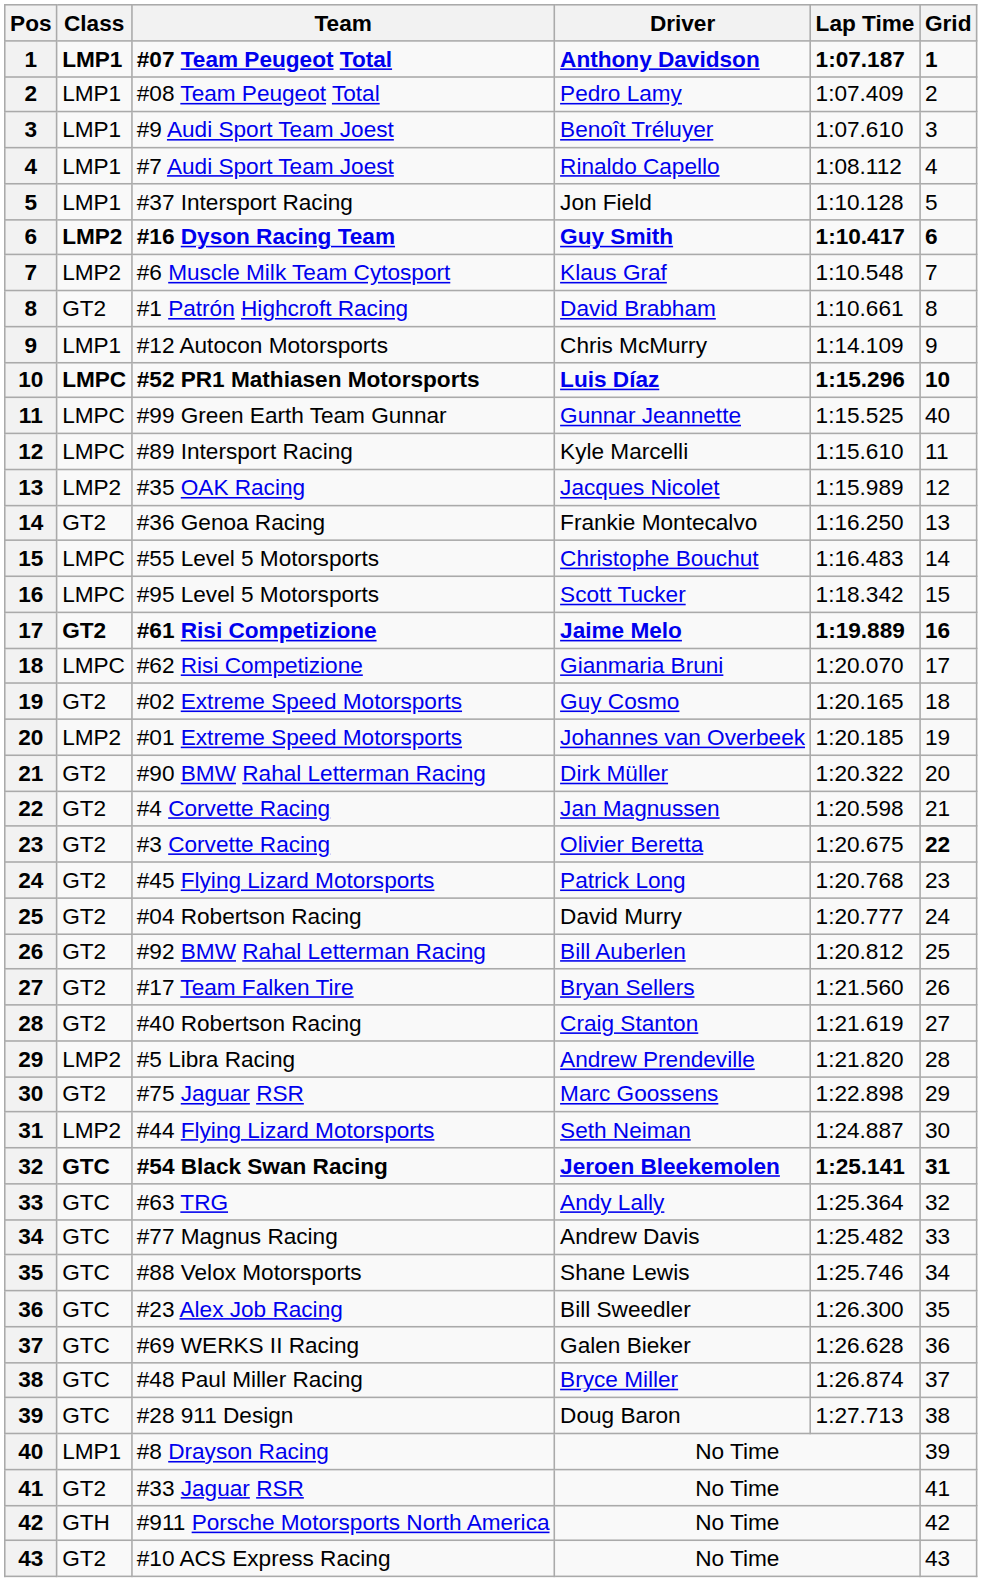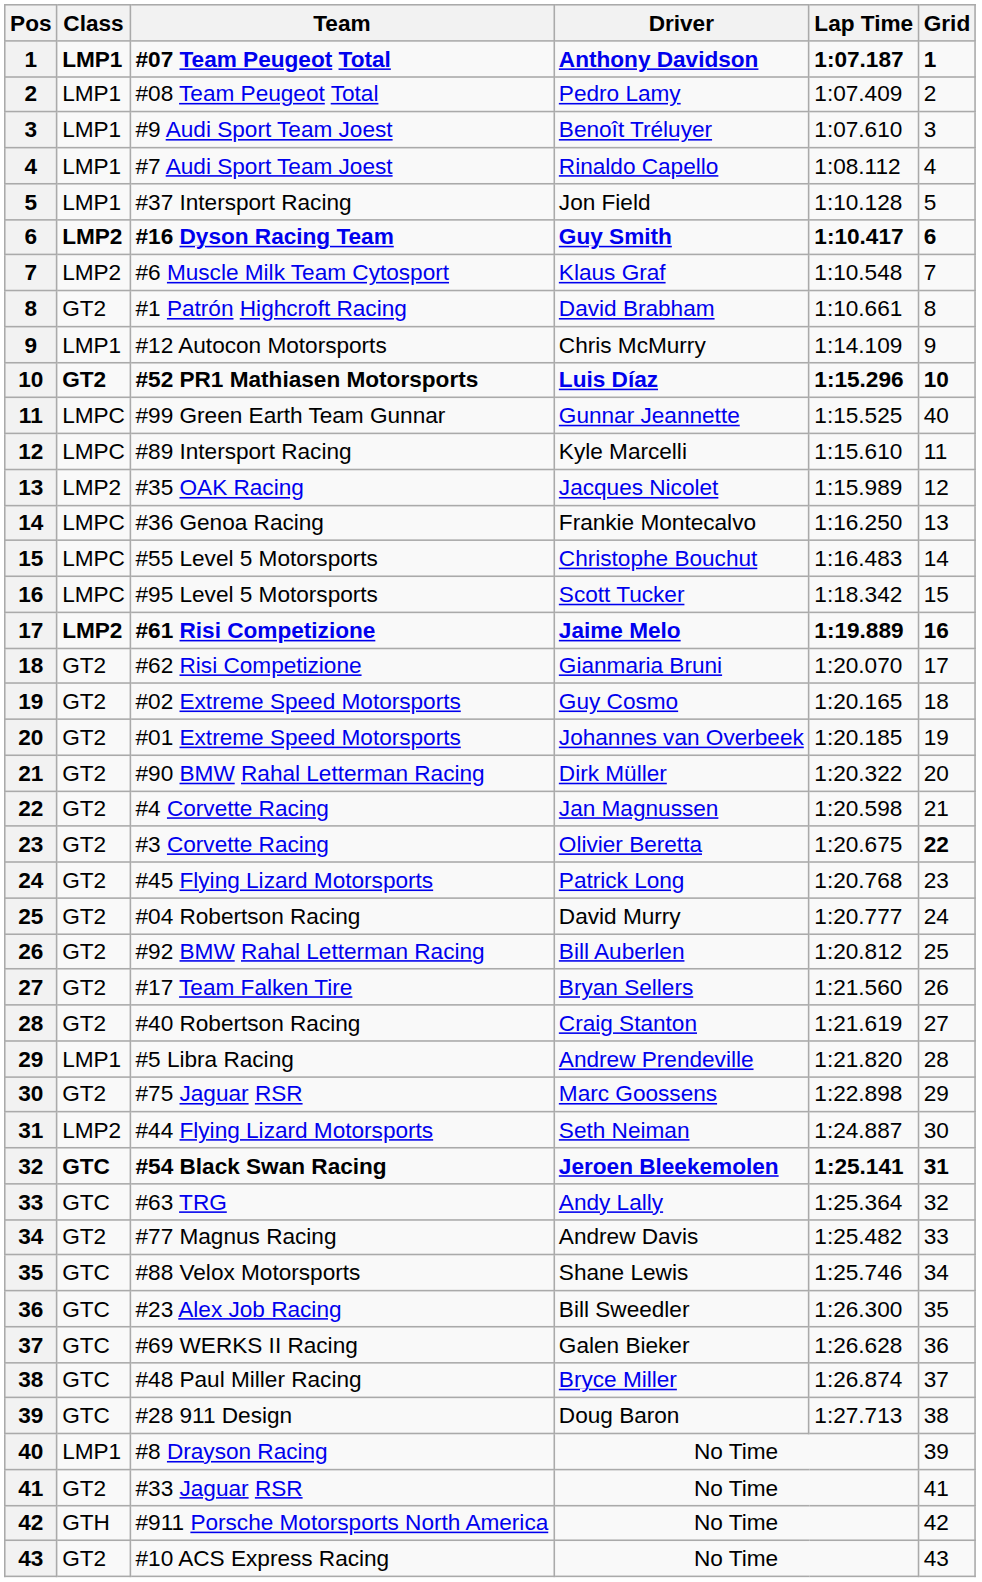 <table class="wikitable" style="font-size: 90%;">
 <tr>
 <th>Pos</th>
 <th>Class</th>
 <th>Team</th>
 <th>Driver</th>
 <th>Lap Time</th>
 <th>Grid</th>
 </tr>
 <tr style="font-weight:bold">
 <th>1</th>
 <td>LMP1</td>
 <td>#07 <a href='#'>Team Peugeot</a> <a href='#'>Total</a></td>
 <td><a href='#'>Anthony Davidson</a></td>
 <td>1:07.187</td>
 <td>1</td>
 </tr>
 <tr>
 <th>2</th>
 <td>LMP1</td>
 <td>#08 <a href='#'>Team Peugeot</a> <a href='#'>Total</a></td>
 <td><a href='#'>Pedro Lamy</a></td>
 <td>1:07.409</td>
 <td>2</td>
 </tr>
 <tr>
 <th>3</th>
 <td>LMP1</td>
 <td>#9 <a href='#'>Audi Sport Team Joest</a></td>
 <td><a href='#'>Benoît Tréluyer</a></td>
 <td>1:07.610</td>
 <td>3</td>
 </tr>
 <tr>
 <th>4</th>
 <td>LMP1</td>
 <td>#7 <a href='#'>Audi Sport Team Joest</a></td>
 <td><a href='#'>Rinaldo Capello</a></td>
 <td>1:08.112</td>
 <td>4</td>
 </tr>
 <tr>
 <th>5</th>
 <td>LMP1</td>
 <td>#37 Intersport Racing</td>
 <td>Jon Field</td>
 <td>1:10.128</td>
 <td>5</td>
 </tr>
 <tr style="font-weight:bold">
 <th>6</th>
 <td>LMP2</td>
 <td>#16 <a href='#'>Dyson Racing Team</a></td>
 <td><a href='#'>Guy Smith</a></td>
 <td>1:10.417</td>
 <td>6</td>
 </tr>
 <tr>
 <th>7</th>
 <td>LMP2</td>
 <td>#6 <a href='#'>Muscle Milk Team Cytosport</a></td>
 <td><a href='#'>Klaus Graf</a></td>
 <td>1:10.548</td>
 <td>7</td>
 </tr>
 <tr>
 <th>8</th>
 <td>GT2</td>
 <td>#1 <a href='#'>Patrón</a> <a href='#'>Highcroft Racing</a></td>
 <td><a href='#'>David Brabham</a></td>
 <td>1:10.661</td>
 <td>8</td>
 </tr>
 <tr>
 <th>9</th>
 <td>LMP1</td>
 <td>#12 Autocon Motorsports</td>
 <td>Chris McMurry</td>
 <td>1:14.109</td>
 <td>9</td>
 </tr>
 <tr style="font-weight:bold">
 <th>10</th>
-<td>LMPC</td>
+<td>GT2</td>
 <td>#52 PR1 Mathiasen Motorsports</td>
 <td><a href='#'>Luis Díaz</a></td>
 <td>1:15.296</td>
 <td>10</td>
 </tr>
 <tr>
 <th>11</th>
 <td>LMPC</td>
 <td>#99 Green Earth Team Gunnar</td>
 <td><a href='#'>Gunnar Jeannette</a></td>
 <td>1:15.525</td>
 <td>40</td>
 </tr>
 <tr>
 <th>12</th>
 <td>LMPC</td>
 <td>#89 Intersport Racing</td>
 <td>Kyle Marcelli</td>
 <td>1:15.610</td>
 <td>11</td>
 </tr>
 <tr>
 <th>13</th>
 <td>LMP2</td>
 <td>#35 <a href='#'>OAK Racing</a></td>
 <td><a href='#'>Jacques Nicolet</a></td>
 <td>1:15.989</td>
 <td>12</td>
 </tr>
 <tr>
 <th>14</th>
-<td>GT2</td>
+<td>LMPC</td>
 <td>#36 Genoa Racing</td>
 <td>Frankie Montecalvo</td>
 <td>1:16.250</td>
 <td>13</td>
 </tr>
 <tr>
 <th>15</th>
 <td>LMPC</td>
 <td>#55 Level 5 Motorsports</td>
 <td><a href='#'>Christophe Bouchut</a></td>
 <td>1:16.483</td>
 <td>14</td>
 </tr>
 <tr>
 <th>16</th>
 <td>LMPC</td>
 <td>#95 Level 5 Motorsports</td>
 <td><a href='#'>Scott Tucker</a></td>
 <td>1:18.342</td>
 <td>15</td>
 </tr>
 <tr style="font-weight:bold">
 <th>17</th>
-<td>GT2</td>
+<td>LMP2</td>
 <td>#61 <a href='#'>Risi Competizione</a></td>
 <td><a href='#'>Jaime Melo</a></td>
 <td>1:19.889</td>
 <td>16</td>
 </tr>
 <tr>
 <th>18</th>
-<td>LMPC</td>
+<td>GT2</td>
 <td>#62 <a href='#'>Risi Competizione</a></td>
 <td><a href='#'>Gianmaria Bruni</a></td>
 <td>1:20.070</td>
 <td>17</td>
 </tr>
 <tr>
 <th>19</th>
 <td>GT2</td>
 <td>#02 <a href='#'>Extreme Speed Motorsports</a></td>
 <td><a href='#'>Guy Cosmo</a></td>
 <td>1:20.165</td>
 <td>18</td>
 </tr>
 <tr>
 <th>20</th>
-<td>LMP2</td>
+<td>GT2</td>
 <td>#01 <a href='#'>Extreme Speed Motorsports</a></td>
 <td><a href='#'>Johannes van Overbeek</a></td>
 <td>1:20.185</td>
 <td>19</td>
 </tr>
 <tr>
 <th>21</th>
 <td>GT2</td>
 <td>#90 <a href='#'>BMW</a> <a href='#'>Rahal Letterman Racing</a></td>
 <td><a href='#'>Dirk Müller</a></td>
 <td>1:20.322</td>
 <td>20</td>
 </tr>
 <tr>
 <th>22</th>
 <td>GT2</td>
 <td>#4 <a href='#'>Corvette Racing</a></td>
 <td><a href='#'>Jan Magnussen</a></td>
 <td>1:20.598</td>
 <td>21</td>
 </tr>
 <tr>
 <th>23</th>
 <td>GT2</td>
 <td>#3 <a href='#'>Corvette Racing</a></td>
 <td><a href='#'>Olivier Beretta</a></td>
 <td>1:20.675</td>
 <td><strong>22</strong></td>
 </tr>
 <tr>
 <th>24</th>
 <td>GT2</td>
 <td>#45 <a href='#'>Flying Lizard Motorsports</a></td>
 <td><a href='#'>Patrick Long</a></td>
 <td>1:20.768</td>
 <td>23</td>
 </tr>
 <tr>
 <th>25</th>
 <td>GT2</td>
 <td>#04 Robertson Racing</td>
 <td>David Murry</td>
 <td>1:20.777</td>
 <td>24</td>
 </tr>
 <tr>
 <th>26</th>
 <td>GT2</td>
 <td>#92 <a href='#'>BMW</a> <a href='#'>Rahal Letterman Racing</a></td>
 <td><a href='#'>Bill Auberlen</a></td>
 <td>1:20.812</td>
 <td>25</td>
 </tr>
 <tr>
 <th>27</th>
 <td>GT2</td>
 <td>#17 <a href='#'>Team Falken Tire</a></td>
 <td><a href='#'>Bryan Sellers</a></td>
 <td>1:21.560</td>
 <td>26</td>
 </tr>
 <tr>
 <th>28</th>
 <td>GT2</td>
 <td>#40 Robertson Racing</td>
 <td><a href='#'>Craig Stanton</a></td>
 <td>1:21.619</td>
 <td>27</td>
 </tr>
 <tr>
 <th>29</th>
-<td>LMP2</td>
+<td>LMP1</td>
 <td>#5 Libra Racing</td>
 <td><a href='#'>Andrew Prendeville</a></td>
 <td>1:21.820</td>
 <td>28</td>
 </tr>
 <tr>
 <th>30</th>
 <td>GT2</td>
 <td>#75 <a href='#'>Jaguar</a> <a href='#'>RSR</a></td>
 <td><a href='#'>Marc Goossens</a></td>
 <td>1:22.898</td>
 <td>29</td>
 </tr>
 <tr>
 <th>31</th>
 <td>LMP2</td>
 <td>#44 <a href='#'>Flying Lizard Motorsports</a></td>
 <td><a href='#'>Seth Neiman</a></td>
 <td>1:24.887</td>
 <td>30</td>
 </tr>
 <tr style="font-weight:bold">
 <th>32</th>
 <td>GTC</td>
 <td>#54 Black Swan Racing</td>
 <td><a href='#'>Jeroen Bleekemolen</a></td>
 <td>1:25.141</td>
 <td>31</td>
 </tr>
 <tr>
 <th>33</th>
 <td>GTC</td>
 <td>#63 <a href='#'>TRG</a></td>
 <td><a href='#'>Andy Lally</a></td>
 <td>1:25.364</td>
 <td>32</td>
 </tr>
 <tr>
 <th>34</th>
-<td>GTC</td>
+<td>GT2</td>
 <td>#77 Magnus Racing</td>
 <td>Andrew Davis</td>
 <td>1:25.482</td>
 <td>33</td>
 </tr>
 <tr>
 <th>35</th>
 <td>GTC</td>
 <td>#88 Velox Motorsports</td>
 <td>Shane Lewis</td>
 <td>1:25.746</td>
 <td>34</td>
 </tr>
 <tr>
 <th>36</th>
 <td>GTC</td>
 <td>#23 <a href='#'>Alex Job Racing</a></td>
 <td>Bill Sweedler</td>
 <td>1:26.300</td>
 <td>35</td>
 </tr>
 <tr>
 <th>37</th>
 <td>GTC</td>
 <td>#69 WERKS II Racing</td>
 <td>Galen Bieker</td>
 <td>1:26.628</td>
 <td>36</td>
 </tr>
 <tr>
 <th>38</th>
 <td>GTC</td>
 <td>#48 Paul Miller Racing</td>
 <td><a href='#'>Bryce Miller</a></td>
 <td>1:26.874</td>
 <td>37</td>
 </tr>
 <tr>
 <th>39</th>
 <td>GTC</td>
 <td>#28 911 Design</td>
 <td>Doug Baron</td>
 <td>1:27.713</td>
 <td>38</td>
 </tr>
 <tr>
 <th>40</th>
 <td>LMP1</td>
 <td>#8 <a href='#'>Drayson Racing</a></td>
 <td colspan=2 align="center">No Time</td>
 <td>39</td>
 </tr>
 <tr>
 <th>41</th>
 <td>GT2</td>
 <td>#33 <a href='#'>Jaguar</a> <a href='#'>RSR</a></td>
 <td colspan=2 align="center">No Time</td>
 <td>41</td>
 </tr>
 <tr>
 <th>42</th>
 <td>GTH</td>
 <td>#911 <a href='#'>Porsche Motorsports North America</a></td>
 <td colspan=2 align="center">No Time</td>
 <td>42</td>
 </tr>
 <tr>
 <th>43</th>
 <td>GT2</td>
 <td>#10 ACS Express Racing</td>
 <td colspan=2 align="center">No Time</td>
 <td>43</td>
 </tr>
 </table>
